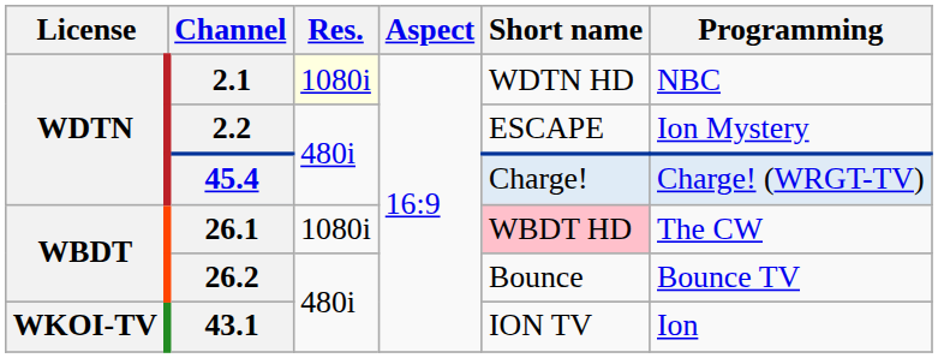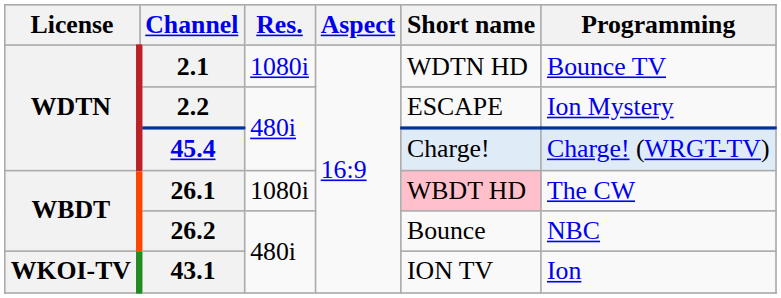 <table class="wikitable">
 <tr>
 <th scope = "col">License</th>
 <th scope = "col"><a href='#'>Channel</a></th>
 <th scope = "col"><a href='#'>Res.</a></th>
 <th scope = "col"><a href='#'>Aspect</a></th>
 <th scope = "col">Short name</th>
 <th scope = "col">Programming</th>
 </tr>
 <tr>
 <th rowspan = "3" scope = "row" style="border-right: 4px solid #bc2128;">WDTN</th>
 <th scope = "row">2.1</th>
-<td style="background: lightyellow;"><a href='#'>1080i</a></td>
+<td><a href='#'>1080i</a></td>
 <td rowspan=6><a href='#'>16:9</a></td>
 <td>WDTN HD</td>
-<td><a href='#'>NBC</a></td>
+<td><a href='#'>Bounce TV</a></td>
 </tr>
 <tr>
 <th scope = "row">2.2</th>
 <td rowspan=2><a href='#'>480i</a></td>
 <td>ESCAPE</td>
 <td><a href='#'>Ion Mystery</a></td>
 </tr>
 <tr style="background-color:#DFEBF6; border-top: 2px solid #003399;">
 <th scope = "row"><a href='#'>45.4</a></th>
 <td>Charge!</td>
 <td><a href='#'>Charge!</a> (<a href='#'>WRGT-TV</a>)</td>
 </tr>
 <tr>
 <th rowspan = "2" scope = "row" style="border-right: 4px solid #ff4500;">WBDT</th>
 <th scope = "row">26.1</th>
 <td>1080i</td>
 <td style="background: pink;">WBDT HD</td>
 <td><a href='#'>The CW</a></td>
 </tr>
 <tr>
 <th scope = "row">26.2</th>
 <td rowspan=2>480i</td>
 <td>Bounce</td>
-<td><a href='#'>Bounce TV</a></td>
+<td><a href='#'>NBC</a></td>
 </tr>
 <tr>
 <th rowspan = "row" scope = "row" style="border-right: 4px solid #228B22;">WKOI-TV</th>
 <th scope = "row">43.1</th>
 <td>ION TV</td>
 <td><a href='#'>Ion</a></td>
 </tr>
 </table>
